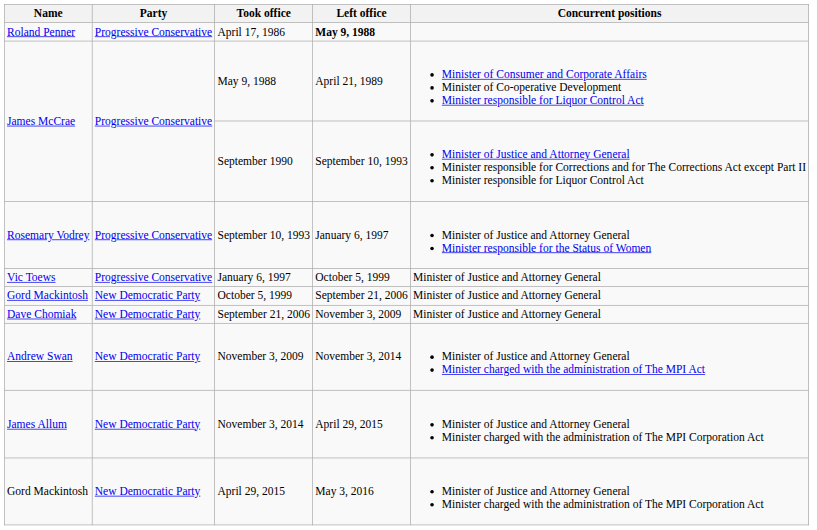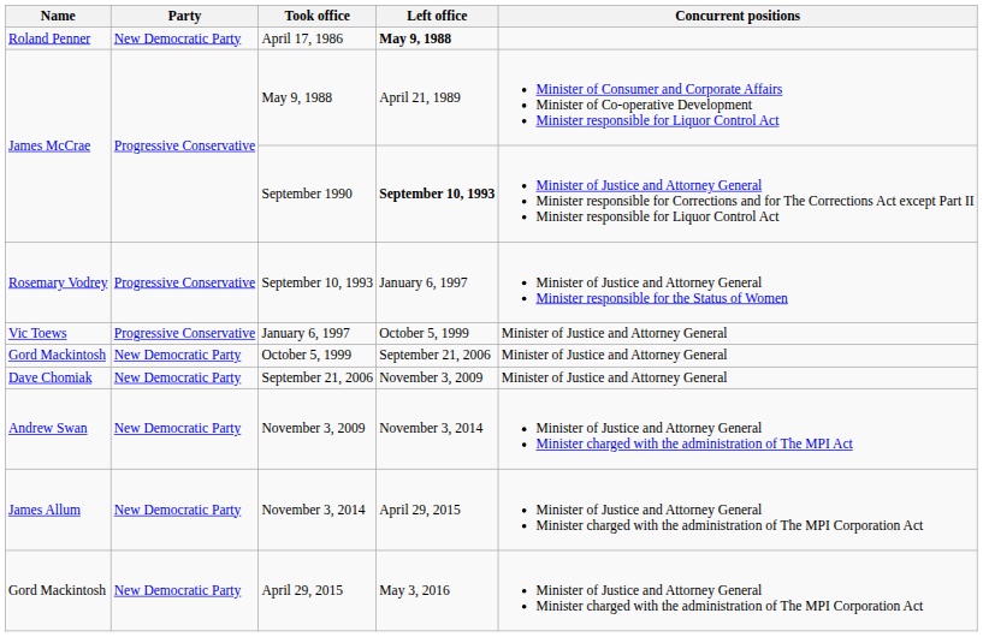 <table class="wikitable">
 <tr>
 <th>Name</th>
 <th>Party</th>
 <th>Took office</th>
 <th>Left office</th>
 <th>Concurrent positions</th>
 </tr>
 <tr>
 <td><a href='#'>Roland Penner</a></td>
-<td><a href='#'>Progressive Conservative</a></td>
+<td><a href='#'>New Democratic Party</a></td>
 <td>April 17, 1986</td>
 <td><strong>May 9, 1988</strong></td>
 <td></td>
 </tr>
 <tr>
 <td rowspan="2"><a href='#'>James McCrae</a></td>
 <td rowspan="2"><a href='#'>Progressive Conservative</a></td>
 <td>May 9, 1988</td>
 <td>April 21, 1989</td>
 <td><br><ul><li><a href='#'>Minister of Consumer and Corporate Affairs</a></li><li>Minister of Co-operative Development</li><li><a href='#'>Minister responsible for Liquor Control Act</a></li></ul></td>
 </tr>
 <tr>
 <td>September 1990</td>
-<td>September 10, 1993</td>
+<td><strong>September 10, 1993</strong></td>
 <td><br><ul><li><a href='#'>Minister of Justice and Attorney General</a></li><li>Minister responsible for Corrections and for The Corrections Act except Part II</li><li>Minister responsible for Liquor Control Act</li></ul></td>
 </tr>
 <tr>
 <td><a href='#'>Rosemary Vodrey</a></td>
 <td><a href='#'>Progressive Conservative</a></td>
 <td>September 10, 1993</td>
 <td>January 6, 1997</td>
 <td><br><ul><li>Minister of Justice and Attorney General</li><li><a href='#'>Minister responsible for the Status of Women</a></li></ul></td>
 </tr>
 <tr>
 <td><a href='#'>Vic Toews</a></td>
 <td><a href='#'>Progressive Conservative</a></td>
 <td>January 6, 1997</td>
 <td>October 5, 1999</td>
 <td>Minister of Justice and Attorney General</td>
 </tr>
 <tr>
 <td><a href='#'>Gord Mackintosh</a></td>
 <td><a href='#'>New Democratic Party</a></td>
 <td>October 5, 1999</td>
 <td>September 21, 2006</td>
 <td>Minister of Justice and Attorney General</td>
 </tr>
 <tr>
 <td><a href='#'>Dave Chomiak</a></td>
 <td><a href='#'>New Democratic Party</a></td>
 <td>September 21, 2006</td>
 <td>November 3, 2009</td>
 <td>Minister of Justice and Attorney General</td>
 </tr>
 <tr>
 <td><a href='#'>Andrew Swan</a></td>
 <td><a href='#'>New Democratic Party</a></td>
 <td>November 3, 2009</td>
 <td>November 3, 2014</td>
 <td><br><ul><li>Minister of Justice and Attorney General</li><li><a href='#'>Minister charged with the administration of The MPI Act</a></li></ul></td>
 </tr>
 <tr>
 <td><a href='#'>James Allum</a></td>
 <td><a href='#'>New Democratic Party</a></td>
 <td>November 3, 2014</td>
 <td>April 29, 2015</td>
 <td><br><ul><li>Minister of Justice and Attorney General</li><li>Minister charged with the administration of The MPI Corporation Act</li></ul></td>
 </tr>
 <tr>
 <td>Gord Mackintosh</td>
 <td><a href='#'>New Democratic Party</a></td>
 <td>April 29, 2015</td>
 <td>May 3, 2016</td>
 <td><br><ul><li>Minister of Justice and Attorney General</li><li>Minister charged with the administration of The MPI Corporation Act</li></ul></td>
 </tr>
 </table>
